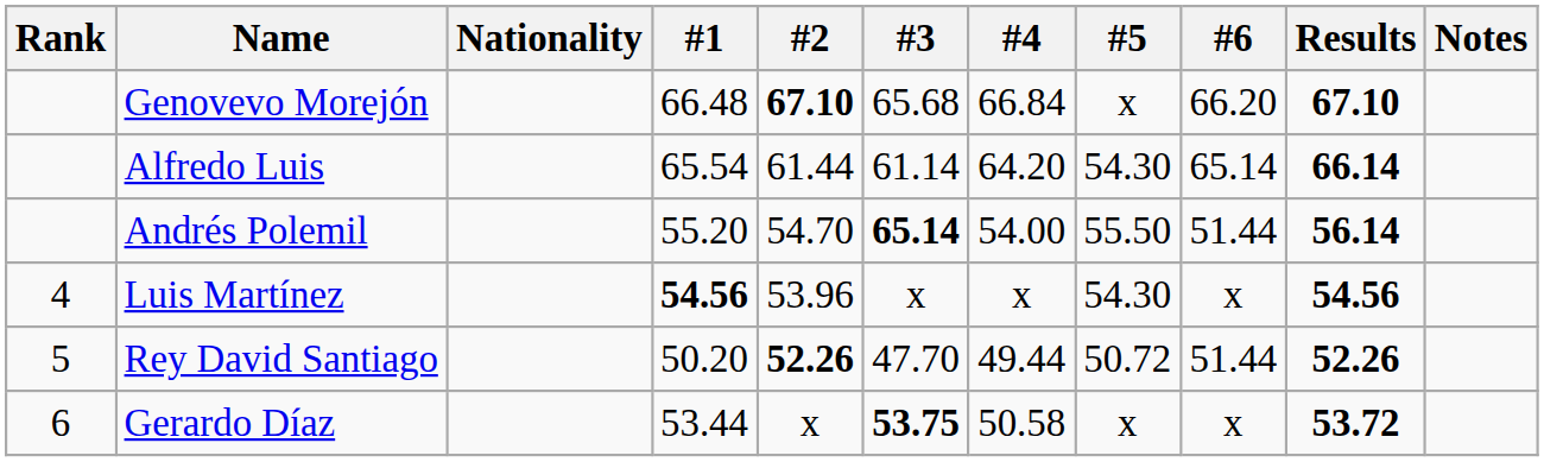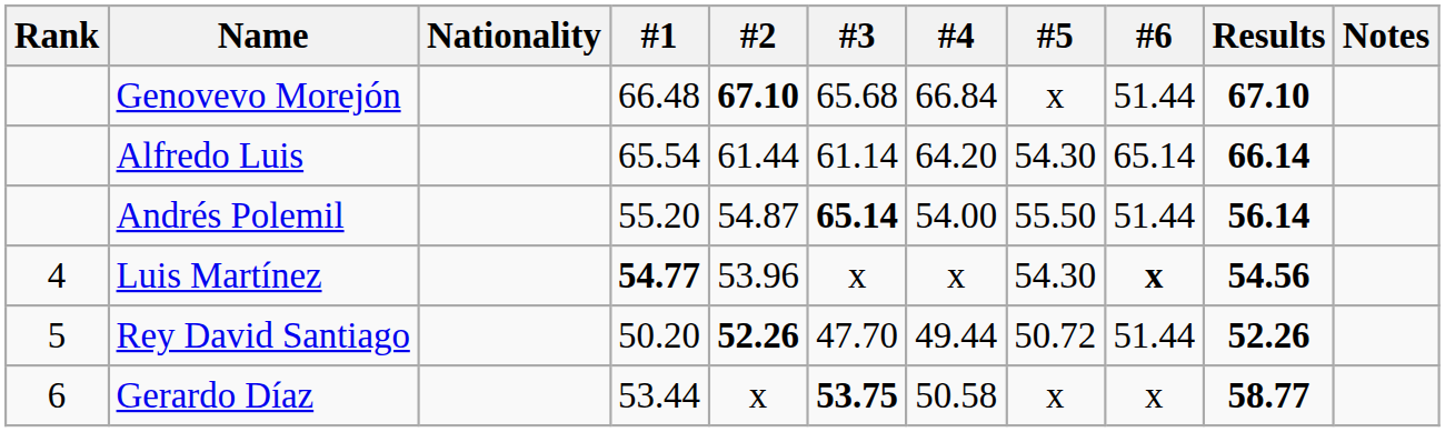 <table class="wikitable sortable" style="text-align:center;font-size:95%">
 <tr>
 <th>Rank</th>
 <th>Name</th>
 <th>Nationality</th>
 <th>#1</th>
 <th>#2</th>
 <th>#3</th>
 <th>#4</th>
 <th>#5</th>
 <th>#6</th>
 <th>Results</th>
 <th>Notes</th>
 </tr>
 <tr>
 <td></td>
 <td align=left><a href='#'>Genovevo Morejón</a></td>
 <td align=left></td>
 <td>66.48</td>
 <td><strong>67.10</strong></td>
 <td>65.68</td>
 <td>66.84</td>
 <td>x</td>
-<td>66.20</td>
+<td>51.44</td>
 <td><strong>67.10</strong></td>
 <td></td>
 </tr>
 <tr>
 <td></td>
 <td align=left><a href='#'>Alfredo Luis</a></td>
 <td align=left></td>
 <td>65.54</td>
 <td>61.44</td>
 <td>61.14</td>
 <td>64.20</td>
 <td>54.30</td>
 <td>65.14</td>
 <td><strong>66.14</strong></td>
 <td></td>
 </tr>
 <tr>
 <td></td>
 <td align=left><a href='#'>Andrés Polemil</a></td>
 <td align=left></td>
 <td>55.20</td>
-<td>54.70</td>
+<td>54.87</td>
 <td><strong>65.14</strong></td>
 <td>54.00</td>
 <td>55.50</td>
 <td>51.44</td>
 <td><strong>56.14</strong></td>
 <td></td>
 </tr>
 <tr>
 <td>4</td>
 <td align=left><a href='#'>Luis Martínez</a></td>
 <td align=left></td>
-<td><strong>54.56</strong></td>
+<td><strong>54.77</strong></td>
 <td>53.96</td>
 <td>x</td>
 <td>x</td>
 <td>54.30</td>
-<td>x</td>
+<td><strong>x</strong></td>
 <td><strong>54.56</strong></td>
 <td></td>
 </tr>
 <tr>
 <td>5</td>
 <td align=left><a href='#'>Rey David Santiago</a></td>
 <td align=left></td>
 <td>50.20</td>
 <td><strong>52.26</strong></td>
 <td>47.70</td>
 <td>49.44</td>
 <td>50.72</td>
 <td>51.44</td>
 <td><strong>52.26</strong></td>
 <td></td>
 </tr>
 <tr>
 <td>6</td>
 <td align=left><a href='#'>Gerardo Díaz</a></td>
 <td align=left></td>
 <td>53.44</td>
 <td>x</td>
 <td><strong>53.75</strong></td>
 <td>50.58</td>
 <td>x</td>
 <td>x</td>
-<td><strong>53.72</strong></td>
+<td><strong>58.77</strong></td>
 <td></td>
 </tr>
 </table>
